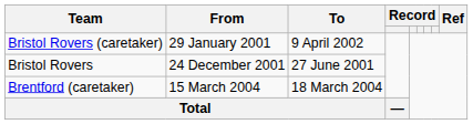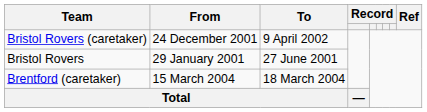 <table class="wikitable" style="text-align:center">
 <tr>
 <th rowspan="2">Team</th>
 <th rowspan="2">From</th>
 <th rowspan="2">To</th>
 <th colspan="5">Record</th>
 <th rowspan="2">Ref</th>
 </tr>
 <tr>
 <th></th>
 <th></th>
 <th></th>
 <th></th>
 <th></th>
 </tr>
 <tr>
 <td align="left"><a href='#'>Bristol Rovers</a> (caretaker)</td>
-<td align="left">29 January 2001</td>
+<td align="left">24 December 2001</td>
 <td align="left">9 April 2002<br></td>
 <td rowspan="3"></td>
 </tr>
 <tr>
 <td align="left">Bristol Rovers</td>
-<td align="left">24 December 2001</td>
+<td align="left">29 January 2001</td>
 <td align="left">27 June 2001<br></td>
 </tr>
 <tr>
 <td align="left"><a href='#'>Brentford</a> (caretaker)</td>
 <td align="left">15 March 2004</td>
 <td align="left">18 March 2004<br></td>
 </tr>
 <tr>
 <th colspan="3">Total<br></th>
 <th>—</th>
 </tr>
 </table>
